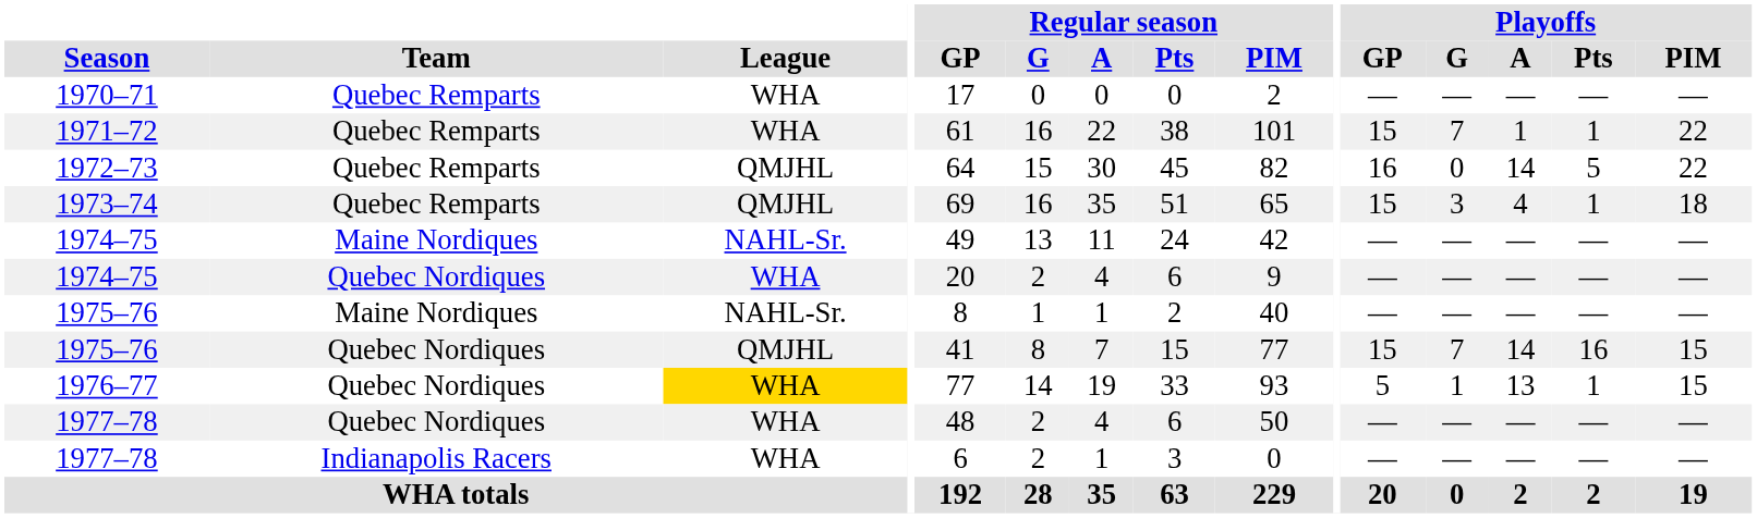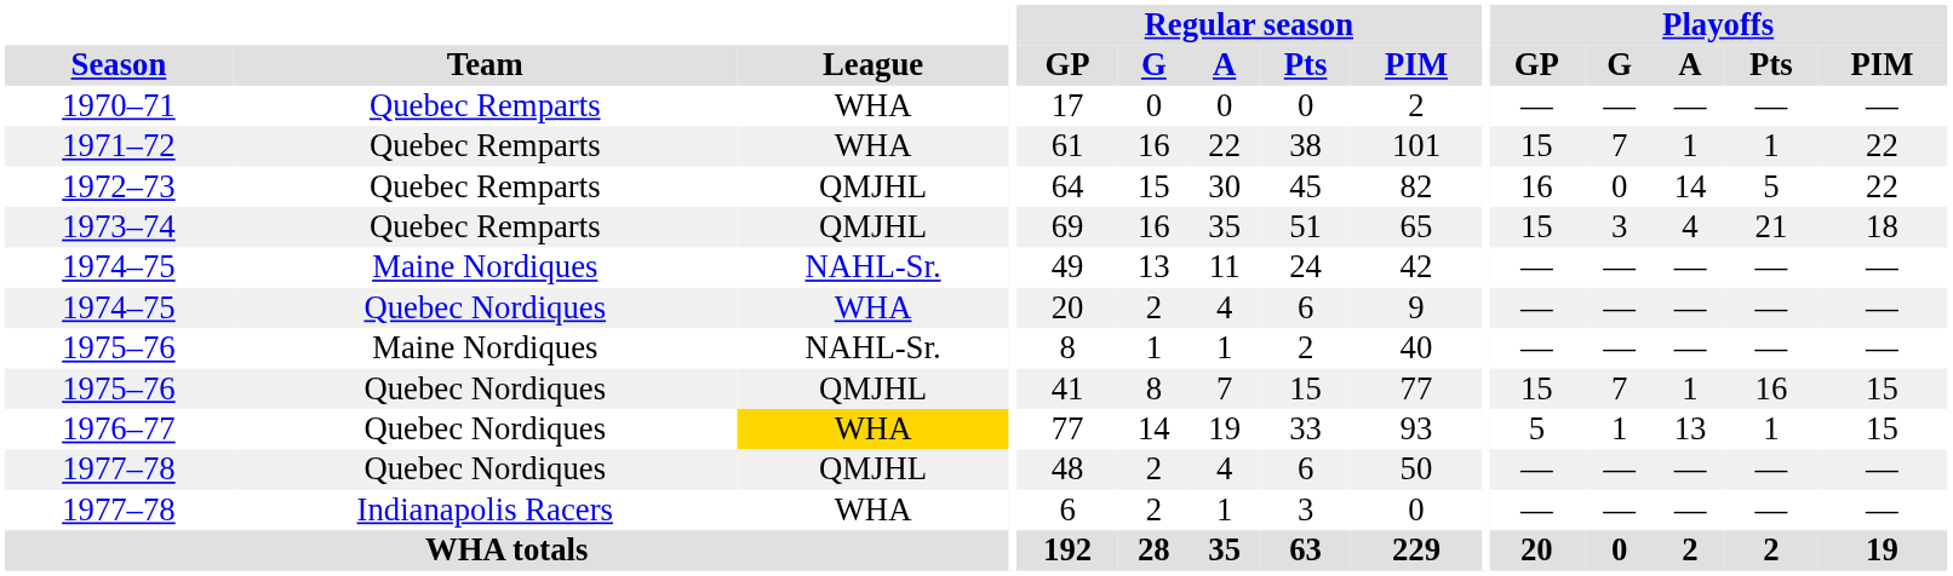 <table border="0" cellpadding="1" cellspacing="0" style="text-align:center; width:60em">
 <tr bgcolor="#e0e0e0">
 <th colspan="3" bgcolor="#ffffff"></th>
 <th rowspan="99" bgcolor="#ffffff"></th>
 <th colspan="5"><a href='#'>Regular season</a></th>
 <th rowspan="99" bgcolor="#ffffff"></th>
 <th colspan="5"><a href='#'>Playoffs</a></th>
 </tr>
 <tr bgcolor="#e0e0e0">
 <th><a href='#'>Season</a></th>
 <th>Team</th>
 <th>League</th>
 <th>GP</th>
 <th><a href='#'>G</a></th>
 <th><a href='#'>A</a></th>
 <th><a href='#'>Pts</a></th>
 <th><a href='#'>PIM</a></th>
 <th>GP</th>
 <th>G</th>
 <th>A</th>
 <th>Pts</th>
 <th>PIM</th>
 </tr>
 <tr>
 <td><a href='#'>1970–71</a></td>
 <td><a href='#'>Quebec Remparts</a></td>
 <td>WHA</td>
 <td>17</td>
 <td>0</td>
 <td>0</td>
 <td>0</td>
 <td>2</td>
 <td>—</td>
 <td>—</td>
 <td>—</td>
 <td>—</td>
 <td>—</td>
 </tr>
 <tr bgcolor="#f0f0f0">
 <td><a href='#'>1971–72</a></td>
 <td>Quebec Remparts</td>
 <td>WHA</td>
 <td>61</td>
 <td>16</td>
 <td>22</td>
 <td>38</td>
 <td>101</td>
 <td>15</td>
 <td>7</td>
 <td>1</td>
 <td>1</td>
 <td>22</td>
 </tr>
 <tr>
 <td><a href='#'>1972–73</a></td>
 <td>Quebec Remparts</td>
 <td>QMJHL</td>
 <td>64</td>
 <td>15</td>
 <td>30</td>
 <td>45</td>
 <td>82</td>
 <td>16</td>
 <td>0</td>
 <td>14</td>
 <td>5</td>
 <td>22</td>
 </tr>
 <tr bgcolor="#f0f0f0">
 <td><a href='#'>1973–74</a></td>
 <td>Quebec Remparts</td>
 <td>QMJHL</td>
 <td>69</td>
 <td>16</td>
 <td>35</td>
 <td>51</td>
 <td>65</td>
 <td>15</td>
 <td>3</td>
 <td>4</td>
-<td>1</td>
+<td>21</td>
 <td>18</td>
 </tr>
 <tr>
 <td><a href='#'>1974–75</a></td>
 <td><a href='#'>Maine Nordiques</a></td>
 <td><a href='#'>NAHL-Sr.</a></td>
 <td>49</td>
 <td>13</td>
 <td>11</td>
 <td>24</td>
 <td>42</td>
 <td>—</td>
 <td>—</td>
 <td>—</td>
 <td>—</td>
 <td>—</td>
 </tr>
 <tr bgcolor="#f0f0f0">
 <td><a href='#'>1974–75</a></td>
 <td><a href='#'>Quebec Nordiques</a></td>
 <td><a href='#'>WHA</a></td>
 <td>20</td>
 <td>2</td>
 <td>4</td>
 <td>6</td>
 <td>9</td>
 <td>—</td>
 <td>—</td>
 <td>—</td>
 <td>—</td>
 <td>—</td>
 </tr>
 <tr>
 <td><a href='#'>1975–76</a></td>
 <td>Maine Nordiques</td>
 <td>NAHL-Sr.</td>
 <td>8</td>
 <td>1</td>
 <td>1</td>
 <td>2</td>
 <td>40</td>
 <td>—</td>
 <td>—</td>
 <td>—</td>
 <td>—</td>
 <td>—</td>
 </tr>
 <tr bgcolor="#f0f0f0">
 <td><a href='#'>1975–76</a></td>
 <td>Quebec Nordiques</td>
 <td>QMJHL</td>
 <td>41</td>
 <td>8</td>
 <td>7</td>
 <td>15</td>
 <td>77</td>
 <td>15</td>
 <td>7</td>
-<td>14</td>
+<td>1</td>
 <td>16</td>
 <td>15</td>
 </tr>
 <tr>
 <td><a href='#'>1976–77</a></td>
 <td>Quebec Nordiques</td>
 <td style="background: gold;">WHA</td>
 <td>77</td>
 <td>14</td>
 <td>19</td>
 <td>33</td>
 <td>93</td>
 <td>5</td>
 <td>1</td>
 <td>13</td>
 <td>1</td>
 <td>15</td>
 </tr>
 <tr bgcolor="#f0f0f0">
 <td><a href='#'>1977–78</a></td>
 <td>Quebec Nordiques</td>
-<td>WHA</td>
+<td>QMJHL</td>
 <td>48</td>
 <td>2</td>
 <td>4</td>
 <td>6</td>
 <td>50</td>
 <td>—</td>
 <td>—</td>
 <td>—</td>
 <td>—</td>
 <td>—</td>
 </tr>
 <tr>
 <td><a href='#'>1977–78</a></td>
 <td><a href='#'>Indianapolis Racers</a></td>
 <td>WHA</td>
 <td>6</td>
 <td>2</td>
 <td>1</td>
 <td>3</td>
 <td>0</td>
 <td>—</td>
 <td>—</td>
 <td>—</td>
 <td>—</td>
 <td>—</td>
 </tr>
 <tr>
 </tr>
 <tr ALIGN="center" bgcolor="#e0e0e0">
 <th colspan="3">WHA totals</th>
 <th ALIGN="center">192</th>
 <th ALIGN="center">28</th>
 <th ALIGN="center">35</th>
 <th ALIGN="center">63</th>
 <th ALIGN="center">229</th>
 <th ALIGN="center">20</th>
 <th ALIGN="center">0</th>
 <th ALIGN="center">2</th>
 <th ALIGN="center">2</th>
 <th ALIGN="center">19</th>
 </tr>
 </table>
